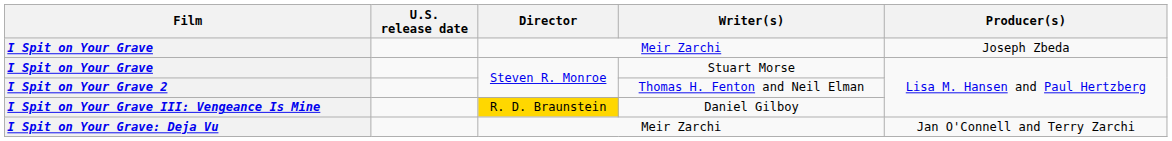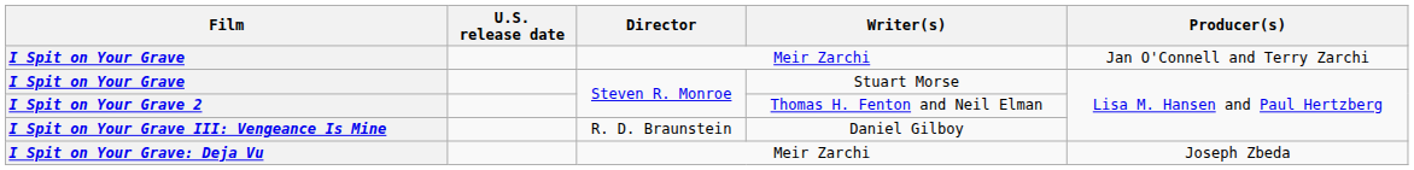 <table class="wikitable plainrowheaders" style="text-align:center" width=99%>
 <tr>
 <th scope="col">Film</th>
 <th scope="col">U.S. <br>release date</th>
 <th scope="col">Director</th>
 <th scope="col">Writer(s)</th>
 <th scope="col">Producer(s)</th>
 </tr>
 <tr>
 <th scope="row" style="text-align:left"><em><a href='#'>I Spit on Your Grave</a></em></th>
 <td style="text-align:center"></td>
 <td colspan="2"><a href='#'>Meir Zarchi</a></td>
-<td>Joseph Zbeda</td>
+<td>Jan O'Connell and Terry Zarchi</td>
 </tr>
 <tr>
 <th scope="row" style="text-align:left"><em><a href='#'>I Spit on Your Grave</a></em></th>
 <td style="text-align:center"></td>
 <td rowspan="2"><a href='#'>Steven R. Monroe</a></td>
 <td>Stuart Morse</td>
 <td rowspan="3"><a href='#'>Lisa M. Hansen</a> and <a href='#'>Paul Hertzberg</a></td>
 </tr>
 <tr>
 <th scope="row" style="text-align:left"><em><a href='#'>I Spit on Your Grave 2</a></em></th>
 <td style="text-align:center"></td>
 <td><a href='#'>Thomas H. Fenton</a> and Neil Elman</td>
 </tr>
 <tr>
 <th scope="row" style="text-align:left"><em><a href='#'>I Spit on Your Grave III: Vengeance Is Mine</a></em></th>
 <td style="text-align:center"></td>
-<td style="background: gold;">R. D. Braunstein</td>
+<td>R. D. Braunstein</td>
 <td>Daniel Gilboy</td>
 </tr>
 <tr>
 <th scope="row" style="text-align:left"><em><a href='#'>I Spit on Your Grave: Deja Vu</a></em></th>
 <td style="text-align:center"></td>
 <td colspan="2">Meir Zarchi</td>
-<td>Jan O'Connell and Terry Zarchi</td>
+<td>Joseph Zbeda</td>
 </tr>
 </table>
